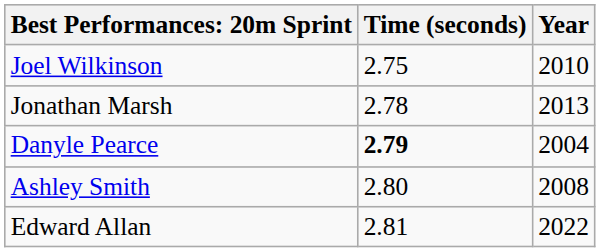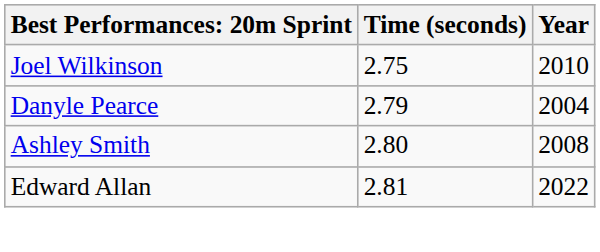 <table class="wikitable">
 <tr>
 <th>Best Performances: 20m Sprint</th>
 <th>Time (seconds)</th>
 <th>Year</th>
 </tr>
 <tr>
 <td><a href='#'>Joel Wilkinson</a></td>
 <td>2.75</td>
 <td>2010</td>
 </tr>
 <tr>
-<td>Jonathan Marsh</td>
-<td>2.78</td>
-<td>2013</td>
-</tr>
-<tr>
 <td><a href='#'>Danyle Pearce</a></td>
-<td><strong>2.79</strong></td>
+<td>2.79</td>
 <td>2004</td>
 </tr>
 <tr>
 <td><a href='#'>Ashley Smith</a></td>
 <td>2.80</td>
 <td>2008</td>
 </tr>
 <tr>
 <td>Edward Allan</td>
 <td>2.81</td>
 <td>2022</td>
 </tr>
 </table>
